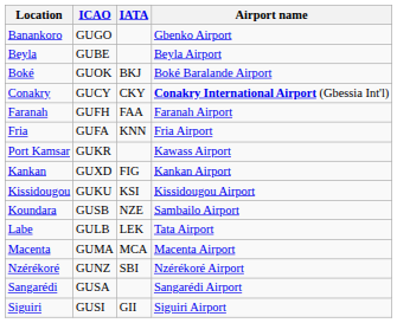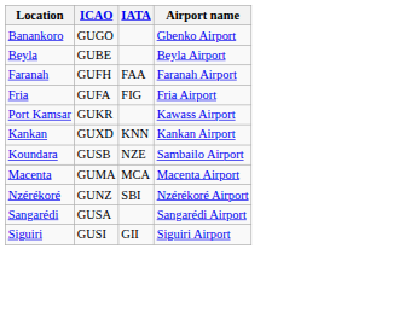 <table class="wikitable sortable">
 <tr valign="baseline">
 <th>Location</th>
 <th><a href='#'>ICAO</a></th>
 <th><a href='#'>IATA</a></th>
 <th>Airport name</th>
 </tr>
 <tr valign="top">
 <td><a href='#'>Banankoro</a></td>
 <td>GUGO</td>
 <td> </td>
 <td><a href='#'>Gbenko Airport</a></td>
 </tr>
 <tr valign="top">
 <td><a href='#'>Beyla</a></td>
 <td>GUBE</td>
 <td></td>
 <td><a href='#'>Beyla Airport</a></td>
 </tr>
 <tr valign="top">
-<td><a href='#'>Boké</a></td>
-<td>GUOK</td>
-<td>BKJ</td>
-<td><a href='#'>Boké Baralande Airport</a></td>
-</tr>
-<tr valign="top">
-<td><a href='#'>Conakry</a></td>
-<td>GUCY</td>
-<td>CKY</td>
-<td><strong><a href='#'>Conakry International Airport</a></strong> (Gbessia Int'l)</td>
-</tr>
-<tr valign="top">
 <td><a href='#'>Faranah</a></td>
 <td>GUFH</td>
 <td>FAA</td>
 <td><a href='#'>Faranah Airport</a></td>
 </tr>
 <tr valign="top">
 <td><a href='#'>Fria</a></td>
 <td>GUFA</td>
-<td>KNN</td>
+<td>FIG</td>
 <td><a href='#'>Fria Airport</a></td>
 </tr>
 <tr valign="top">
 <td><a href='#'>Port Kamsar</a></td>
 <td>GUKR</td>
 <td> </td>
 <td><a href='#'>Kawass Airport</a></td>
 </tr>
 <tr valign="top">
 <td><a href='#'>Kankan</a></td>
 <td>GUXD</td>
-<td>FIG</td>
+<td>KNN</td>
 <td><a href='#'>Kankan Airport</a></td>
-</tr>
-<tr valign="top">
-<td><a href='#'>Kissidougou</a></td>
-<td>GUKU</td>
-<td>KSI</td>
-<td><a href='#'>Kissidougou Airport</a></td>
 </tr>
 <tr valign="top">
 <td><a href='#'>Koundara</a></td>
 <td>GUSB</td>
 <td>NZE</td>
 <td><a href='#'>Sambailo Airport</a></td>
-</tr>
-<tr valign="top">
-<td><a href='#'>Labe</a></td>
-<td>GULB</td>
-<td>LEK</td>
-<td><a href='#'>Tata Airport</a></td>
 </tr>
 <tr valign="top">
 <td><a href='#'>Macenta</a></td>
 <td>GUMA</td>
 <td>MCA</td>
 <td><a href='#'>Macenta Airport</a></td>
 </tr>
 <tr valign="top">
 <td><a href='#'>Nzérékoré</a></td>
 <td>GUNZ</td>
 <td>SBI</td>
 <td><a href='#'>Nzérékoré Airport</a></td>
 </tr>
 <tr valign="top">
 <td><a href='#'>Sangarédi</a></td>
 <td>GUSA</td>
 <td> </td>
 <td><a href='#'>Sangarédi Airport</a></td>
 </tr>
 <tr valign="top">
 <td><a href='#'>Siguiri</a></td>
 <td>GUSI</td>
 <td>GII</td>
 <td><a href='#'>Siguiri Airport</a></td>
 </tr>
 </table>
